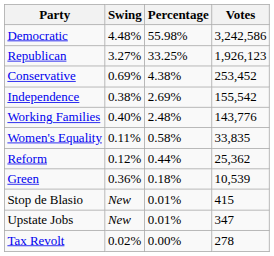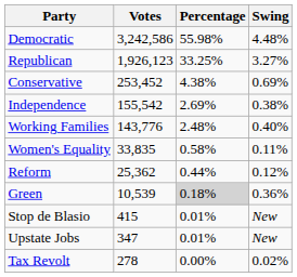 <table class="wikitable">
 <tr>
 <th>Party</th>
+<th>Votes</th>
+<th>Percentage</th>
 <th>Swing</th>
-<th>Percentage</th>
-<th>Votes</th>
 </tr>
 <tr>
 <td><a href='#'>Democratic</a></td>
+<td>3,242,586</td>
+<td>55.98%</td>
 <td>4.48%</td>
-<td>55.98%</td>
-<td>3,242,586</td>
 </tr>
 <tr>
 <td><a href='#'>Republican</a></td>
+<td>1,926,123</td>
+<td>33.25%</td>
 <td>3.27%</td>
-<td>33.25%</td>
-<td>1,926,123</td>
 </tr>
 <tr>
 <td><a href='#'>Conservative</a></td>
+<td>253,452</td>
+<td>4.38%</td>
 <td>0.69%</td>
-<td>4.38%</td>
-<td>253,452</td>
 </tr>
 <tr>
 <td><a href='#'>Independence</a></td>
+<td>155,542</td>
+<td>2.69%</td>
 <td>0.38%</td>
-<td>2.69%</td>
-<td>155,542</td>
 </tr>
 <tr>
 <td><a href='#'>Working Families</a></td>
+<td>143,776</td>
+<td>2.48%</td>
 <td>0.40%</td>
-<td>2.48%</td>
-<td>143,776</td>
 </tr>
 <tr>
 <td><a href='#'>Women's Equality</a></td>
+<td>33,835</td>
+<td>0.58%</td>
 <td>0.11%</td>
-<td>0.58%</td>
-<td>33,835</td>
 </tr>
 <tr>
 <td><a href='#'>Reform</a></td>
+<td>25,362</td>
+<td>0.44%</td>
 <td>0.12%</td>
-<td>0.44%</td>
-<td>25,362</td>
 </tr>
 <tr>
 <td><a href='#'>Green</a></td>
+<td>10,539</td>
+<td style="background: lightgrey;">0.18%</td>
 <td>0.36%</td>
-<td>0.18%</td>
-<td>10,539</td>
 </tr>
 <tr>
 <td>Stop de Blasio</td>
+<td>415</td>
+<td>0.01%</td>
 <td><em>New</em></td>
-<td>0.01%</td>
-<td>415</td>
 </tr>
 <tr>
 <td>Upstate Jobs</td>
+<td>347</td>
+<td>0.01%</td>
 <td><em>New</em></td>
-<td>0.01%</td>
-<td>347</td>
 </tr>
 <tr>
 <td><a href='#'>Tax Revolt</a></td>
+<td>278</td>
+<td>0.00%</td>
 <td>0.02%</td>
-<td>0.00%</td>
-<td>278</td>
 </tr>
 </table>
